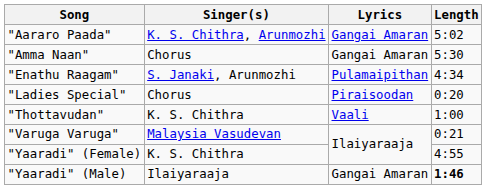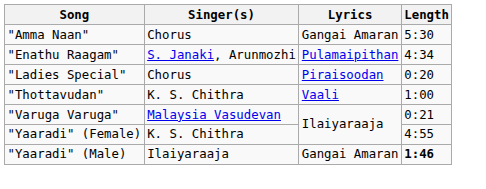 <table class="wikitable" style="font-size:95%;">
 <tr>
 <th>Song</th>
 <th>Singer(s)</th>
 <th>Lyrics</th>
 <th>Length</th>
-</tr>
-<tr>
-<td>"Aararo Paada"</td>
-<td><a href='#'>K. S. Chithra</a>, <a href='#'>Arunmozhi</a></td>
-<td><a href='#'>Gangai Amaran</a></td>
-<td>5:02</td>
 </tr>
 <tr>
 <td>"Amma Naan"</td>
 <td>Chorus</td>
 <td>Gangai Amaran</td>
 <td>5:30</td>
 </tr>
 <tr>
 <td>"Enathu Raagam"</td>
 <td><a href='#'>S. Janaki</a>, Arunmozhi</td>
 <td><a href='#'>Pulamaipithan</a></td>
 <td>4:34</td>
 </tr>
 <tr>
 <td>"Ladies Special"</td>
 <td>Chorus</td>
 <td><a href='#'>Piraisoodan</a></td>
 <td>0:20</td>
 </tr>
 <tr>
 <td>"Thottavudan"</td>
 <td>K. S. Chithra</td>
 <td><a href='#'>Vaali</a></td>
 <td>1:00</td>
 </tr>
 <tr>
 <td>"Varuga Varuga"</td>
 <td><a href='#'>Malaysia Vasudevan</a></td>
 <td rowspan="2">Ilaiyaraaja</td>
 <td>0:21</td>
 </tr>
 <tr>
 <td>"Yaaradi" (Female)</td>
 <td>K. S. Chithra</td>
 <td>4:55</td>
 </tr>
 <tr>
 <td>"Yaaradi" (Male)</td>
 <td>Ilaiyaraaja</td>
 <td>Gangai Amaran</td>
 <td><strong>1:46</strong></td>
 </tr>
 </table>
